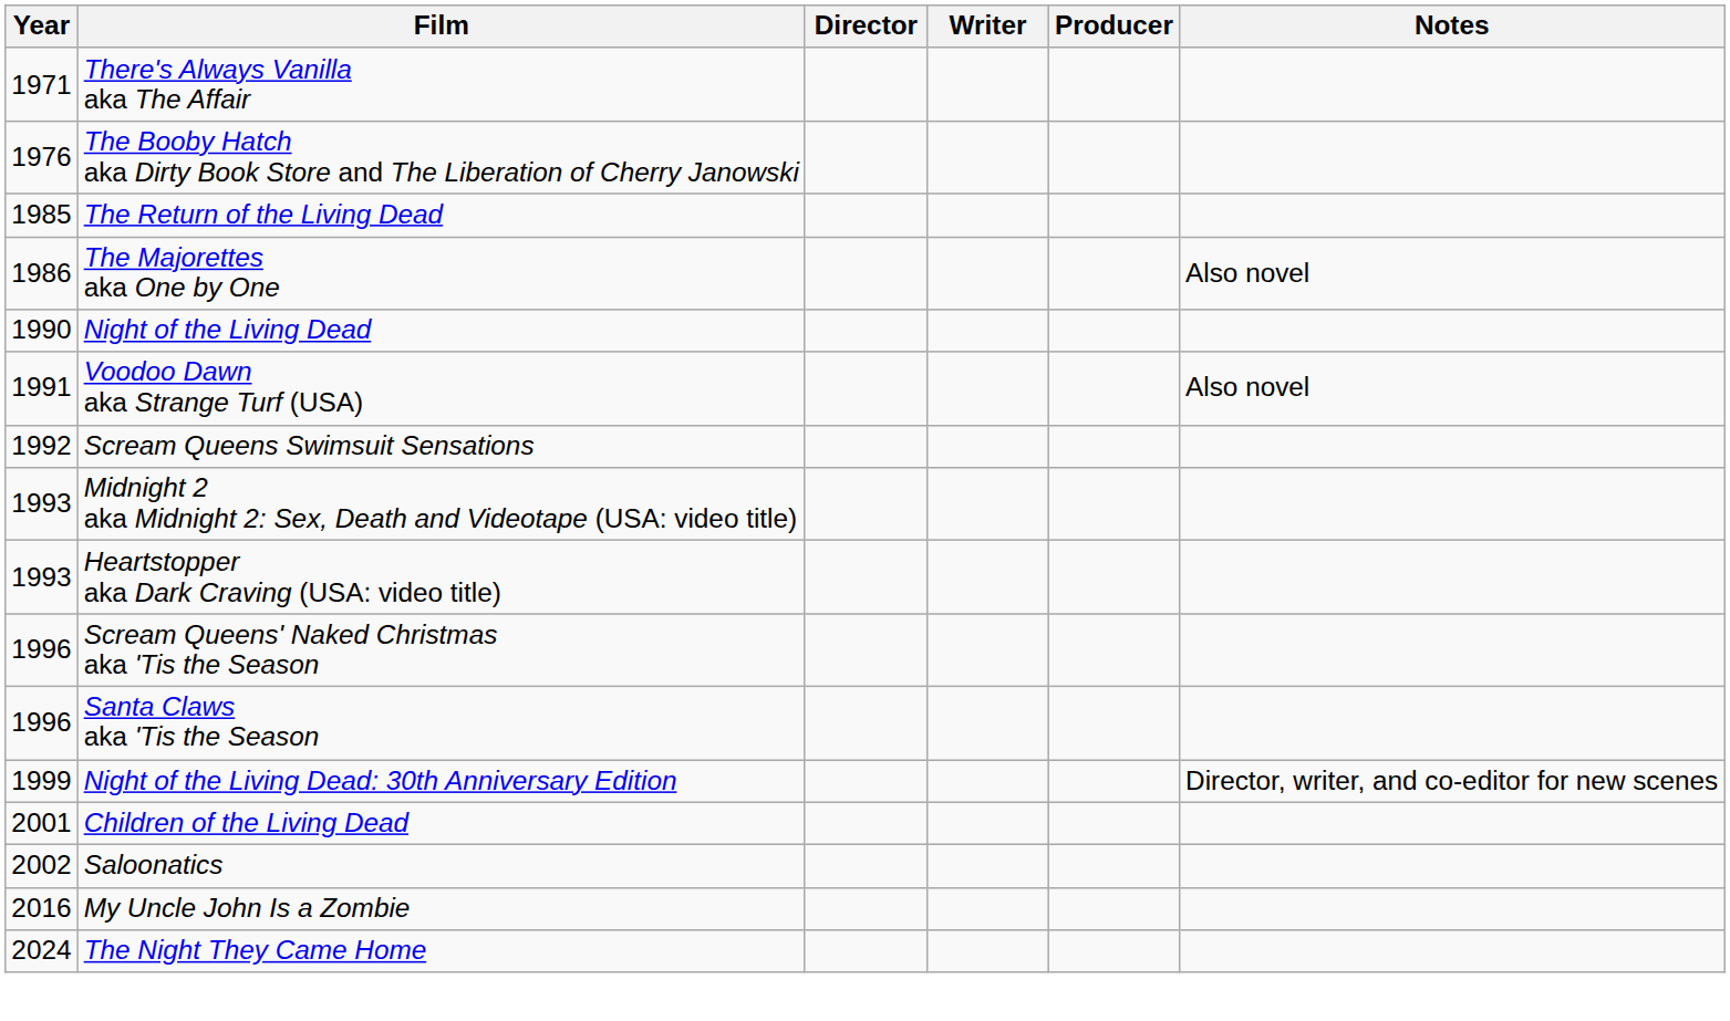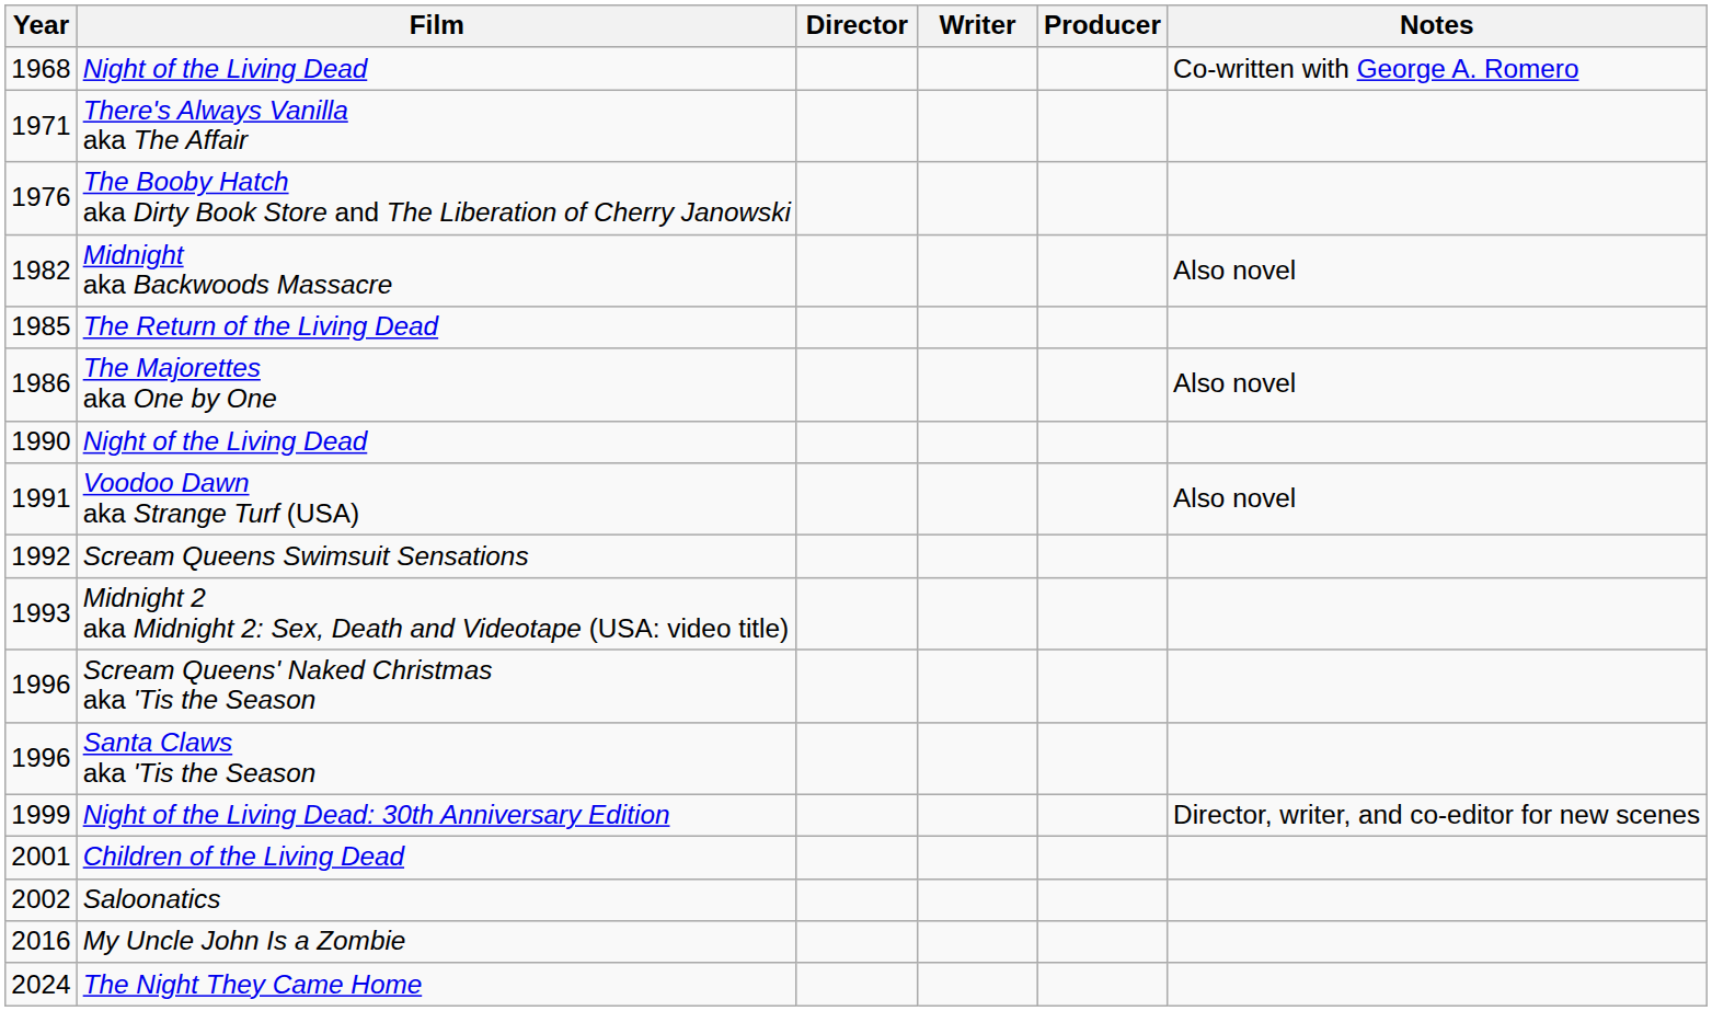 <table class="wikitable">
 <tr>
 <th>Year</th>
 <th>Film</th>
 <th width="65">Director</th>
 <th width="65">Writer</th>
 <th width="65">Producer</th>
 <th>Notes</th>
+</tr>
+<tr>
+<td>1968</td>
+<td><em><a href='#'>Night of the Living Dead</a></em></td>
+<td></td>
+<td></td>
+<td></td>
+<td>Co-written with <a href='#'>George A. Romero</a></td>
 </tr>
 <tr>
 <td>1971</td>
 <td><em><a href='#'>There's Always Vanilla</a></em><br>aka <em>The Affair</em></td>
 <td></td>
 <td></td>
 <td></td>
 <td></td>
 </tr>
 <tr>
 <td>1976</td>
 <td><em><a href='#'>The Booby Hatch</a></em><br>aka <em>Dirty Book Store</em> and <em>The Liberation of Cherry Janowski</em></td>
 <td></td>
 <td></td>
 <td></td>
 <td></td>
+</tr>
+<tr>
+<td>1982</td>
+<td><em><a href='#'>Midnight</a></em><br>aka <em>Backwoods Massacre</em></td>
+<td></td>
+<td></td>
+<td></td>
+<td>Also novel</td>
 </tr>
 <tr>
 <td>1985</td>
 <td><em><a href='#'>The Return of the Living Dead</a></em></td>
 <td></td>
 <td></td>
 <td></td>
 <td></td>
 </tr>
 <tr>
 <td>1986</td>
 <td><em><a href='#'>The Majorettes</a></em><br>aka <em>One by One</em></td>
 <td></td>
 <td></td>
 <td></td>
 <td>Also novel</td>
 </tr>
 <tr>
 <td>1990</td>
 <td><em><a href='#'>Night of the Living Dead</a></em></td>
 <td></td>
 <td></td>
 <td></td>
 <td></td>
 </tr>
 <tr>
 <td>1991</td>
 <td><em><a href='#'>Voodoo Dawn</a></em><br>aka <em>Strange Turf</em> (USA)</td>
 <td></td>
 <td></td>
 <td></td>
 <td>Also novel</td>
 </tr>
 <tr>
 <td>1992</td>
 <td><em>Scream Queens Swimsuit Sensations</em></td>
 <td></td>
 <td></td>
 <td></td>
 <td></td>
 </tr>
 <tr>
 <td>1993</td>
 <td><em>Midnight 2</em><br>aka <em>Midnight 2: Sex, Death and Videotape</em> (USA: video title)</td>
-<td></td>
-<td></td>
-<td></td>
-<td></td>
-</tr>
-<tr>
-<td>1993</td>
-<td><em>Heartstopper</em><br>aka <em>Dark Craving</em> (USA: video title)</td>
 <td></td>
 <td></td>
 <td></td>
 <td></td>
 </tr>
 <tr>
 <td>1996</td>
 <td><em>Scream Queens' Naked Christmas</em><br>aka <em> 'Tis the Season</em></td>
 <td></td>
 <td></td>
 <td></td>
 <td></td>
 </tr>
 <tr>
 <td>1996</td>
 <td><em><a href='#'>Santa Claws</a></em><br>aka <em> 'Tis the Season</em></td>
 <td></td>
 <td></td>
 <td></td>
 <td></td>
 </tr>
 <tr>
 <td>1999</td>
 <td><em><a href='#'>Night of the Living Dead: 30th Anniversary Edition</a></em></td>
 <td></td>
 <td></td>
 <td></td>
 <td>Director, writer, and co-editor for new scenes</td>
 </tr>
 <tr>
 <td>2001</td>
 <td><em><a href='#'>Children of the Living Dead</a></em></td>
 <td></td>
 <td></td>
 <td></td>
 <td></td>
 </tr>
 <tr>
 <td>2002</td>
 <td><em>Saloonatics</em></td>
 <td></td>
 <td></td>
 <td></td>
 <td></td>
 </tr>
 <tr>
 <td>2016</td>
 <td><em>My Uncle John Is a Zombie</em></td>
 <td></td>
 <td></td>
 <td></td>
 <td></td>
 </tr>
 <tr>
 <td>2024</td>
 <td><em><a href='#'>The Night They Came Home</a></em></td>
 <td></td>
 <td></td>
 <td></td>
 <td></td>
 </tr>
 </table>
